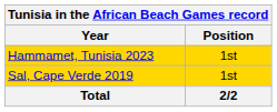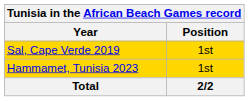 <table class="wikitable" style="text-align: center;">
 <tr>
 <th colspan=2>Tunisia in the <a href='#'>African Beach Games record</a></th>
 </tr>
 <tr>
 <th>Year</th>
 <th width="100">Position</th>
 </tr>
 <tr bgcolor=gold>
-<td align=left> <a href='#'>Hammamet, Tunisia 2023</a></td>
+<td align=left> <a href='#'>Sal, Cape Verde 2019</a></td>
 <td>1st</td>
 </tr>
 <tr bgcolor=gold>
-<td align=left> <a href='#'>Sal, Cape Verde 2019</a></td>
+<td align=left> <a href='#'>Hammamet, Tunisia 2023</a></td>
 <td>1st</td>
 </tr>
 <tr>
 <th>Total</th>
 <th>2/2</th>
 </tr>
 </table>
